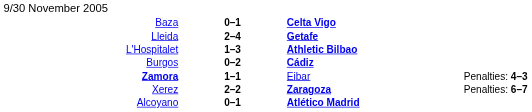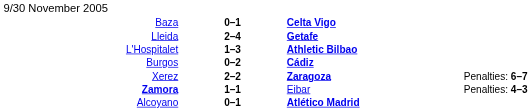 <table width=100% cellspacing=1>
 <tr>
 <th width=20%></th>
 <th width=12%></th>
 <th width=20%></th>
 <th></th>
 </tr>
 <tr>
 <td>9/30 November 2005</td>
 </tr>
 <tr style=font-size:90%>
 <td align=right><a href='#'>Baza</a></td>
 <td align=center><strong>0–1</strong></td>
 <td><strong><a href='#'>Celta Vigo</a></strong></td>
 </tr>
 <tr style=font-size:90%>
 <td align=right><a href='#'>Lleida</a></td>
 <td align=center><strong>2–4</strong></td>
 <td><strong><a href='#'>Getafe</a></strong></td>
 </tr>
 <tr style=font-size:90%>
 <td align=right><a href='#'>L'Hospitalet</a></td>
 <td align=center><strong>1–3</strong></td>
 <td><strong><a href='#'>Athletic Bilbao</a></strong></td>
 </tr>
 <tr style=font-size:90%>
 <td align=right><a href='#'>Burgos</a></td>
 <td align=center><strong>0–2</strong></td>
 <td><strong><a href='#'>Cádiz</a></strong></td>
 </tr>
 <tr style=font-size:90%>
+<td align=right><a href='#'>Xerez</a></td>
+<td align=center><strong>2–2</strong></td>
+<td><strong><a href='#'>Zaragoza</a></strong></td>
+<td>Penalties: <strong>6–7</strong></td>
+</tr>
+<tr style=font-size:90%>
 <td align=right><strong><a href='#'>Zamora</a></strong></td>
 <td align=center><strong>1–1</strong></td>
 <td><a href='#'>Eibar</a></td>
 <td>Penalties: <strong>4–3</strong></td>
-</tr>
-<tr style=font-size:90%>
-<td align=right><a href='#'>Xerez</a></td>
-<td align=center><strong>2–2</strong></td>
-<td><strong><a href='#'>Zaragoza</a></strong></td>
-<td>Penalties: <strong>6–7</strong></td>
 </tr>
 <tr style=font-size:90%>
 <td align=right><a href='#'>Alcoyano</a></td>
 <td align=center><strong>0–1</strong></td>
 <td><strong><a href='#'>Atlético Madrid</a></strong></td>
 </tr>
 </table>
